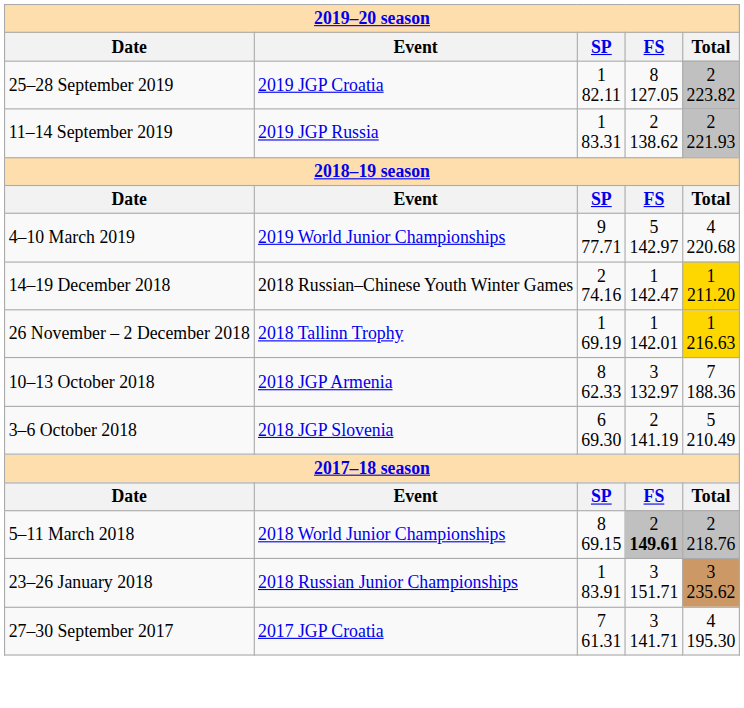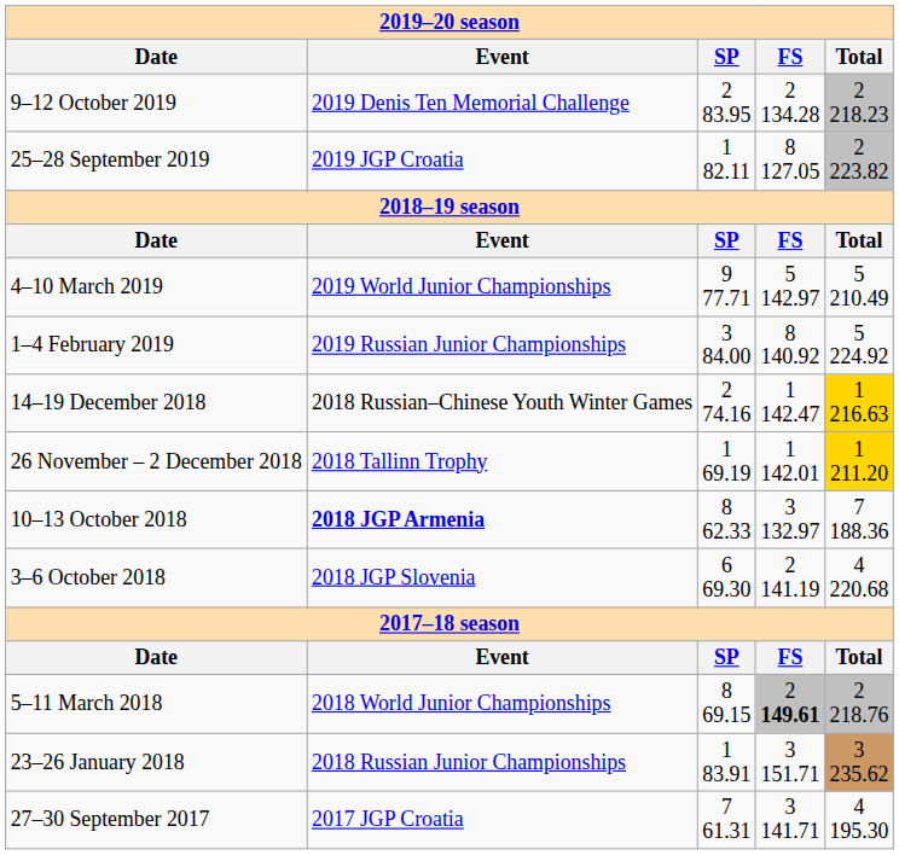 <table class="wikitable">
 <tr>
 <th colspan="5" align="center" style="background-color: #ffdead;"><a href='#'>2019–20 season</a></th>
 </tr>
 <tr>
 <th>Date</th>
 <th>Event</th>
 <th><a href='#'>SP</a></th>
 <th><a href='#'>FS</a></th>
 <th>Total</th>
 </tr>
 <tr>
+<td>9–12 October 2019</td>
+<td><a href='#'>2019 Denis Ten Memorial Challenge</a></td>
+<td align=center>2 <br> 83.95</td>
+<td align=center>2 <br> 134.28</td>
+<td align=center bgcolor=silver>2 <br> 218.23</td>
+</tr>
+<tr>
 <td>25–28 September 2019</td>
 <td><a href='#'>2019 JGP Croatia</a></td>
 <td align=center>1 <br> 82.11</td>
 <td align=center>8 <br> 127.05</td>
 <td align=center bgcolor=silver>2 <br> 223.82</td>
-</tr>
-<tr>
-<td>11–14 September 2019</td>
-<td><a href='#'>2019 JGP Russia</a></td>
-<td align=center>1 <br> 83.31</td>
-<td align=center>2 <br> 138.62</td>
-<td align=center bgcolor=silver>2 <br> 221.93</td>
 </tr>
 <tr>
 <td style="background-color: #ffdead; " colspan=5 align=center><a href='#'><strong>2018–19 season</strong></a></td>
 </tr>
 <tr>
 <th>Date</th>
 <th>Event</th>
 <th><a href='#'>SP</a></th>
 <th><a href='#'>FS</a></th>
 <th>Total</th>
 </tr>
 <tr>
 <td>4–10 March 2019</td>
 <td><a href='#'>2019 World Junior Championships</a></td>
 <td align=center>9 <br> 77.71</td>
 <td align=center>5 <br> 142.97</td>
-<td align=center>4 <br> 220.68</td>
+<td align=center>5 <br> 210.49</td>
+</tr>
+<tr>
+<td>1–4 February 2019</td>
+<td><a href='#'>2019 Russian Junior Championships</a></td>
+<td align=center>3 <br> 84.00</td>
+<td align=center>8 <br> 140.92</td>
+<td align=center>5 <br> 224.92</td>
 </tr>
 <tr>
 <td>14–19 December 2018</td>
 <td>2018 Russian–Chinese Youth Winter Games</td>
 <td align=center>2 <br> 74.16</td>
 <td align=center>1 <br> 142.47</td>
-<td align=center bgcolor=gold>1 <br> 211.20</td>
+<td align=center bgcolor=gold>1 <br> 216.63</td>
 </tr>
 <tr>
 <td>26 November – 2 December 2018</td>
 <td><a href='#'>2018 Tallinn Trophy</a></td>
 <td align=center>1 <br> 69.19</td>
 <td align=center>1 <br> 142.01</td>
-<td align=center bgcolor=gold>1 <br> 216.63</td>
+<td align=center bgcolor=gold>1 <br> 211.20</td>
 </tr>
 <tr>
 <td>10–13 October 2018</td>
-<td><a href='#'>2018 JGP Armenia</a></td>
+<td><strong><a href='#'>2018 JGP Armenia</a></strong></td>
 <td align=center>8 <br> 62.33</td>
 <td align=center>3 <br> 132.97</td>
 <td align=center>7 <br> 188.36</td>
 </tr>
 <tr>
 <td>3–6 October 2018</td>
 <td><a href='#'>2018 JGP Slovenia</a></td>
 <td align=center>6 <br> 69.30</td>
 <td align=center>2 <br> 141.19</td>
-<td align=center>5 <br> 210.49</td>
+<td align=center>4 <br> 220.68</td>
 </tr>
 <tr>
 <td style="background-color: #ffdead; " colspan=5 align=center><a href='#'><strong>2017–18 season</strong></a></td>
 </tr>
 <tr>
 <th>Date</th>
 <th>Event</th>
 <th><a href='#'>SP</a></th>
 <th><a href='#'>FS</a></th>
 <th>Total</th>
 </tr>
 <tr>
 <td>5–11 March 2018</td>
 <td><a href='#'>2018 World Junior Championships</a></td>
 <td align=center>8 <br> 69.15</td>
 <td align=center bgcolor=silver>2 <br> <strong>149.61</strong></td>
 <td align=center bgcolor=silver>2 <br> 218.76</td>
 </tr>
 <tr>
 <td>23–26 January 2018</td>
 <td><a href='#'>2018 Russian Junior Championships</a></td>
 <td align=center>1 <br> 83.91</td>
 <td align=center>3 <br> 151.71</td>
 <td align=center bgcolor=cc9966>3 <br> 235.62</td>
 </tr>
 <tr>
 <td>27–30 September 2017</td>
 <td><a href='#'>2017 JGP Croatia</a></td>
 <td align=center>7 <br> 61.31</td>
 <td align=center>3 <br> 141.71</td>
 <td align=center>4 <br> 195.30</td>
 </tr>
 </table>
